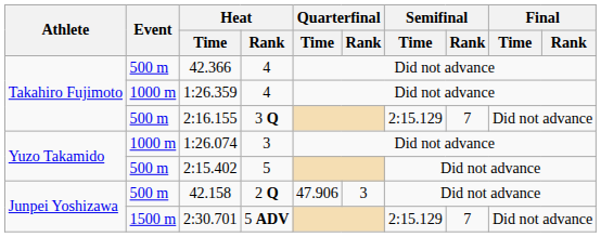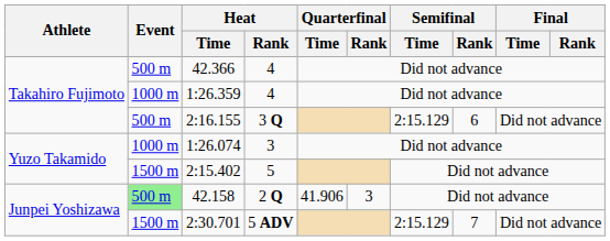 <table class="wikitable" style="font-size:90%">
 <tr>
 <th rowspan="2">Athlete</th>
 <th rowspan="2">Event</th>
 <th colspan="2">Heat</th>
 <th colspan="2">Quarterfinal</th>
 <th colspan="2">Semifinal</th>
 <th colspan="2">Final</th>
 </tr>
 <tr>
 <th>Time</th>
 <th>Rank</th>
 <th>Time</th>
 <th>Rank</th>
 <th>Time</th>
 <th>Rank</th>
 <th>Time</th>
 <th>Rank</th>
 </tr>
 <tr>
 <td rowspan=3><a href='#'>Takahiro Fujimoto</a></td>
 <td><a href='#'>500 m</a></td>
 <td align=center>42.366</td>
 <td align=center>4</td>
 <td align=center colspan=6>Did not advance</td>
 </tr>
 <tr>
 <td><a href='#'>1000 m</a></td>
 <td align=center>1:26.359</td>
 <td align=center>4</td>
 <td align=center colspan=6>Did not advance</td>
 </tr>
 <tr>
 <td><a href='#'>500 m</a></td>
 <td align=center>2:16.155</td>
 <td align=center>3 <strong>Q</strong></td>
 <td align=center colspan=2 bgcolor=wheat></td>
 <td align=center>2:15.129</td>
-<td align=center>7</td>
+<td align=center>6</td>
 <td align=center colspan=2>Did not advance</td>
 </tr>
 <tr>
 <td rowspan=2><a href='#'>Yuzo Takamido</a></td>
 <td><a href='#'>1000 m</a></td>
 <td align=center>1:26.074</td>
 <td align=center>3</td>
 <td align=center colspan=6>Did not advance</td>
 </tr>
 <tr>
-<td><a href='#'>500 m</a></td>
+<td><a href='#'>1500 m</a></td>
 <td align=center>2:15.402</td>
 <td align=center>5</td>
 <td align=center colspan=2 bgcolor=wheat></td>
 <td align=center colspan=4>Did not advance</td>
 </tr>
 <tr>
 <td rowspan=2><a href='#'>Junpei Yoshizawa</a></td>
-<td><a href='#'>500 m</a></td>
+<td style="background: lightgreen;"><a href='#'>500 m</a></td>
 <td align=center>42.158</td>
 <td align=center>2 <strong>Q</strong></td>
-<td align=center>47.906</td>
+<td align=center>41.906</td>
 <td align=center>3</td>
 <td align=center colspan=4>Did not advance</td>
 </tr>
 <tr>
 <td><a href='#'>1500 m</a></td>
 <td align=center>2:30.701</td>
 <td align=center>5 <strong>ADV</strong></td>
 <td align=center colspan=2 bgcolor=wheat></td>
 <td align=center>2:15.129</td>
 <td align=center>7</td>
 <td align=center colspan=2>Did not advance</td>
 </tr>
 </table>
